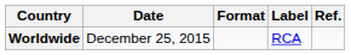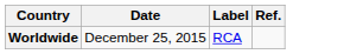 <table class="wikitable plainrowheaders">
 <tr>
 <th scope="col">Country</th>
 <th scope="col">Date</th>
-<th scope="col">Format</th>
 <th scope="col">Label</th>
 <th scope="col">Ref.</th>
 </tr>
 <tr>
 <th scope="row">Worldwide</th>
 <td>December 25, 2015</td>
-<td></td>
 <td><a href='#'>RCA</a></td>
 <td></td>
 </tr>
 </table>
